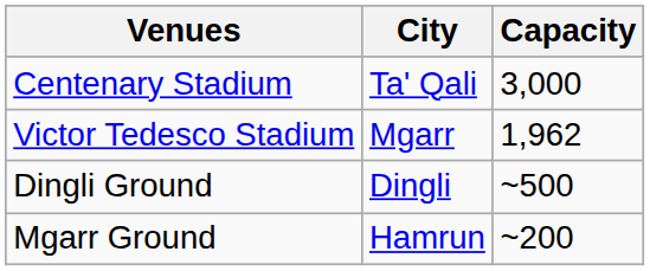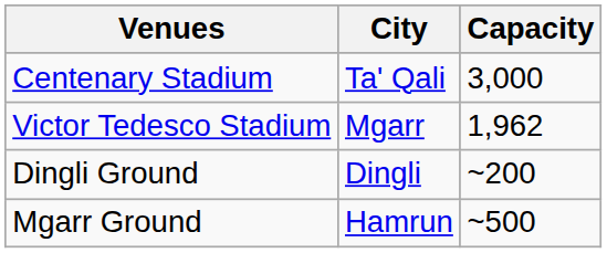 <table class="wikitable sortable">
 <tr>
 <th>Venues</th>
 <th>City</th>
 <th>Capacity</th>
 </tr>
 <tr>
 <td><a href='#'>Centenary Stadium</a></td>
 <td><a href='#'>Ta' Qali</a></td>
 <td>3,000</td>
 </tr>
 <tr>
 <td><a href='#'>Victor Tedesco Stadium</a></td>
 <td><a href='#'>Mgarr</a></td>
 <td>1,962</td>
 </tr>
 <tr>
 <td>Dingli Ground</td>
 <td><a href='#'>Dingli</a></td>
-<td>~500</td>
+<td>~200</td>
 </tr>
 <tr>
 <td>Mgarr Ground</td>
 <td><a href='#'>Hamrun</a></td>
-<td>~200</td>
+<td>~500</td>
 </tr>
 </table>
